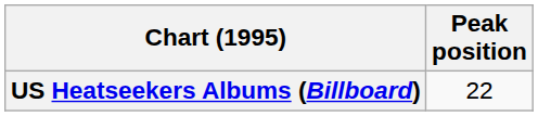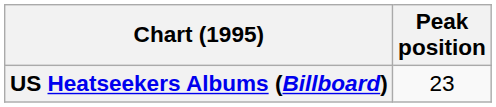 <table class="wikitable sortable plainrowheaders" style="text-align:center">
 <tr>
 <th scope="col">Chart (1995)</th>
 <th scope="col">Peak<br>position</th>
 </tr>
 <tr>
 <th scope="row">US <a href='#'>Heatseekers Albums</a> (<em><a href='#'>Billboard</a></em>)</th>
-<td>22</td>
+<td>23</td>
 </tr>
 </table>
